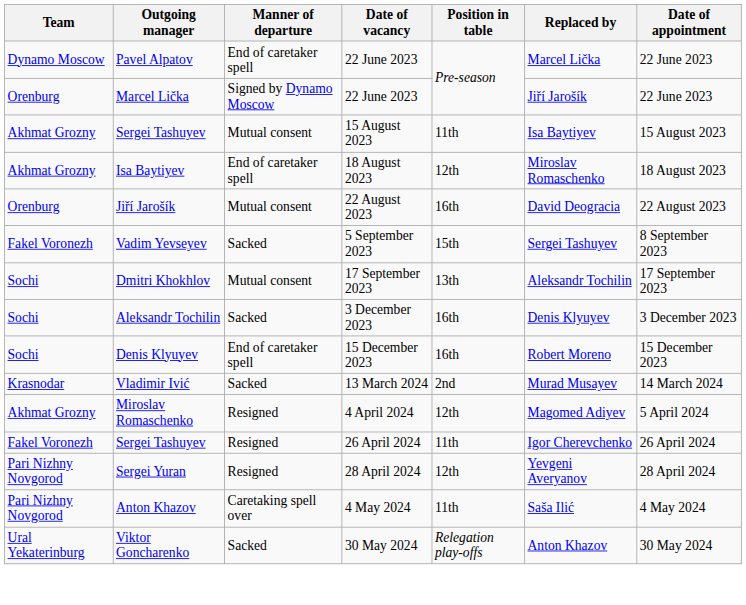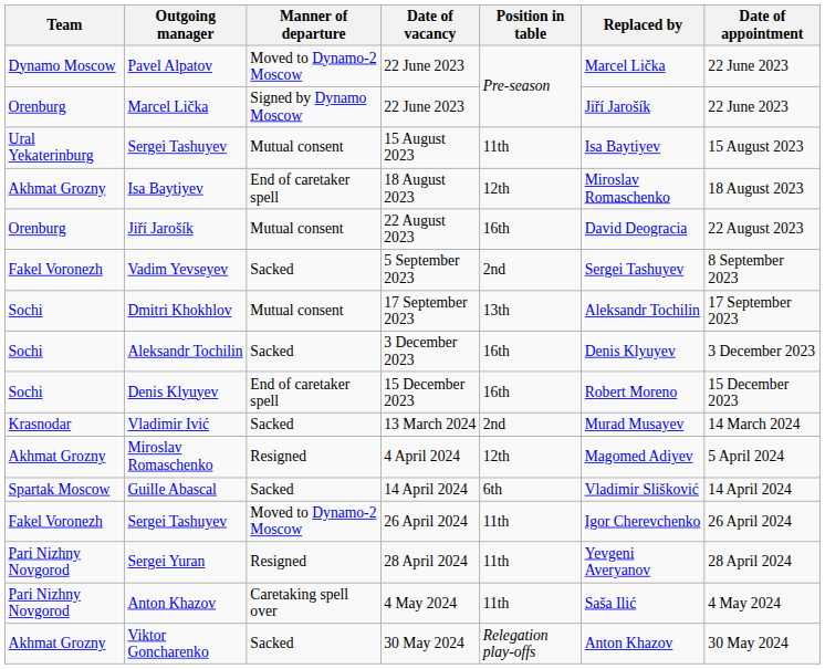 <table class="wikitable">
 <tr>
 <th>Team</th>
 <th>Outgoing manager</th>
 <th>Manner of departure</th>
 <th>Date of vacancy</th>
 <th>Position in table</th>
 <th>Replaced by</th>
 <th>Date of appointment</th>
 </tr>
 <tr>
 <td><a href='#'>Dynamo Moscow</a></td>
 <td> <a href='#'>Pavel Alpatov</a> </td>
-<td>End of caretaker spell</td>
+<td>Moved to <a href='#'>Dynamo-2 Moscow</a></td>
 <td>22 June 2023</td>
 <td rowspan="2"><em>Pre-season</em></td>
 <td> <a href='#'>Marcel Lička</a></td>
 <td>22 June 2023</td>
 </tr>
 <tr>
 <td><a href='#'>Orenburg</a></td>
 <td> <a href='#'>Marcel Lička</a></td>
 <td>Signed by <a href='#'>Dynamo Moscow</a></td>
 <td>22 June 2023</td>
 <td> <a href='#'>Jiří Jarošík</a></td>
 <td>22 June 2023</td>
 </tr>
 <tr>
-<td><a href='#'>Akhmat Grozny</a></td>
+<td><a href='#'>Ural Yekaterinburg</a></td>
 <td> <a href='#'>Sergei Tashuyev</a></td>
 <td>Mutual consent</td>
 <td>15 August 2023</td>
 <td>11th</td>
 <td> <a href='#'>Isa Baytiyev</a> </td>
 <td>15 August 2023</td>
 </tr>
 <tr>
 <td><a href='#'>Akhmat Grozny</a></td>
 <td> <a href='#'>Isa Baytiyev</a> </td>
 <td>End of caretaker spell</td>
 <td>18 August 2023</td>
 <td>12th</td>
 <td> <a href='#'>Miroslav Romaschenko</a></td>
 <td>18 August 2023</td>
 </tr>
 <tr>
 <td><a href='#'>Orenburg</a></td>
 <td> <a href='#'>Jiří Jarošík</a></td>
 <td>Mutual consent</td>
 <td>22 August 2023</td>
 <td>16th</td>
 <td> <a href='#'>David Deogracia</a></td>
 <td>22 August 2023</td>
 </tr>
 <tr>
 <td><a href='#'>Fakel Voronezh</a></td>
 <td> <a href='#'>Vadim Yevseyev</a></td>
 <td>Sacked</td>
 <td>5 September 2023</td>
-<td>15th</td>
+<td>2nd</td>
 <td> <a href='#'>Sergei Tashuyev</a></td>
 <td>8 September 2023</td>
 </tr>
 <tr>
 <td><a href='#'>Sochi</a></td>
 <td> <a href='#'>Dmitri Khokhlov</a></td>
 <td>Mutual consent</td>
 <td>17 September 2023</td>
 <td>13th</td>
 <td> <a href='#'>Aleksandr Tochilin</a></td>
 <td>17 September 2023</td>
 </tr>
 <tr>
 <td><a href='#'>Sochi</a></td>
 <td> <a href='#'>Aleksandr Tochilin</a></td>
 <td>Sacked</td>
 <td>3 December 2023</td>
 <td>16th</td>
 <td> <a href='#'>Denis Klyuyev</a> </td>
 <td>3 December 2023</td>
 </tr>
 <tr>
 <td><a href='#'>Sochi</a></td>
 <td> <a href='#'>Denis Klyuyev</a> </td>
 <td>End of caretaker spell</td>
 <td>15 December 2023</td>
 <td>16th</td>
 <td> <a href='#'>Robert Moreno</a></td>
 <td>15 December 2023</td>
 </tr>
 <tr>
 <td><a href='#'>Krasnodar</a></td>
 <td> <a href='#'>Vladimir Ivić</a></td>
 <td>Sacked</td>
 <td>13 March 2024</td>
 <td>2nd</td>
 <td> <a href='#'>Murad Musayev</a></td>
 <td>14 March 2024</td>
 </tr>
 <tr>
 <td><a href='#'>Akhmat Grozny</a></td>
 <td> <a href='#'>Miroslav Romaschenko</a></td>
 <td>Resigned</td>
 <td>4 April 2024</td>
 <td>12th</td>
 <td> <a href='#'>Magomed Adiyev</a></td>
 <td>5 April 2024</td>
 </tr>
 <tr>
+<td><a href='#'>Spartak Moscow</a></td>
+<td> <a href='#'>Guille Abascal</a></td>
+<td>Sacked</td>
+<td>14 April 2024</td>
+<td>6th</td>
+<td> <a href='#'>Vladimir Slišković</a> </td>
+<td>14 April 2024</td>
+</tr>
+<tr>
 <td><a href='#'>Fakel Voronezh</a></td>
 <td> <a href='#'>Sergei Tashuyev</a></td>
-<td>Resigned</td>
+<td>Moved to <a href='#'>Dynamo-2 Moscow</a></td>
 <td>26 April 2024</td>
 <td>11th</td>
 <td> <a href='#'>Igor Cherevchenko</a></td>
 <td>26 April 2024</td>
 </tr>
 <tr>
 <td><a href='#'>Pari Nizhny Novgorod</a></td>
 <td> <a href='#'>Sergei Yuran</a></td>
 <td>Resigned</td>
 <td>28 April 2024</td>
-<td>12th</td>
+<td>11th</td>
 <td> <a href='#'>Yevgeni Averyanov</a> </td>
 <td>28 April 2024</td>
 </tr>
 <tr>
 <td><a href='#'>Pari Nizhny Novgorod</a></td>
 <td> <a href='#'>Anton Khazov</a> </td>
 <td>Caretaking spell over</td>
 <td>4 May 2024</td>
 <td>11th</td>
 <td> <a href='#'>Saša Ilić</a></td>
 <td>4 May 2024</td>
 </tr>
 <tr>
-<td><a href='#'>Ural Yekaterinburg</a></td>
+<td><a href='#'>Akhmat Grozny</a></td>
 <td> <a href='#'>Viktor Goncharenko</a></td>
 <td>Sacked</td>
 <td>30 May 2024</td>
 <td><em>Relegation play-offs</em></td>
 <td> <a href='#'>Anton Khazov</a> </td>
 <td>30 May 2024</td>
 </tr>
 </table>
